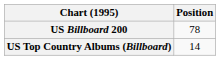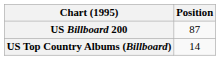 <table class="wikitable sortable plainrowheaders" style="text-align:center">
 <tr>
 <th scope="col">Chart (1995)</th>
 <th scope="col">Position</th>
 </tr>
 <tr>
 <th scope="row">US <em>Billboard</em> 200</th>
-<td>78</td>
+<td>87</td>
 </tr>
 <tr>
 <th scope="row">US Top Country Albums (<em>Billboard</em>)</th>
 <td>14</td>
 </tr>
 </table>
